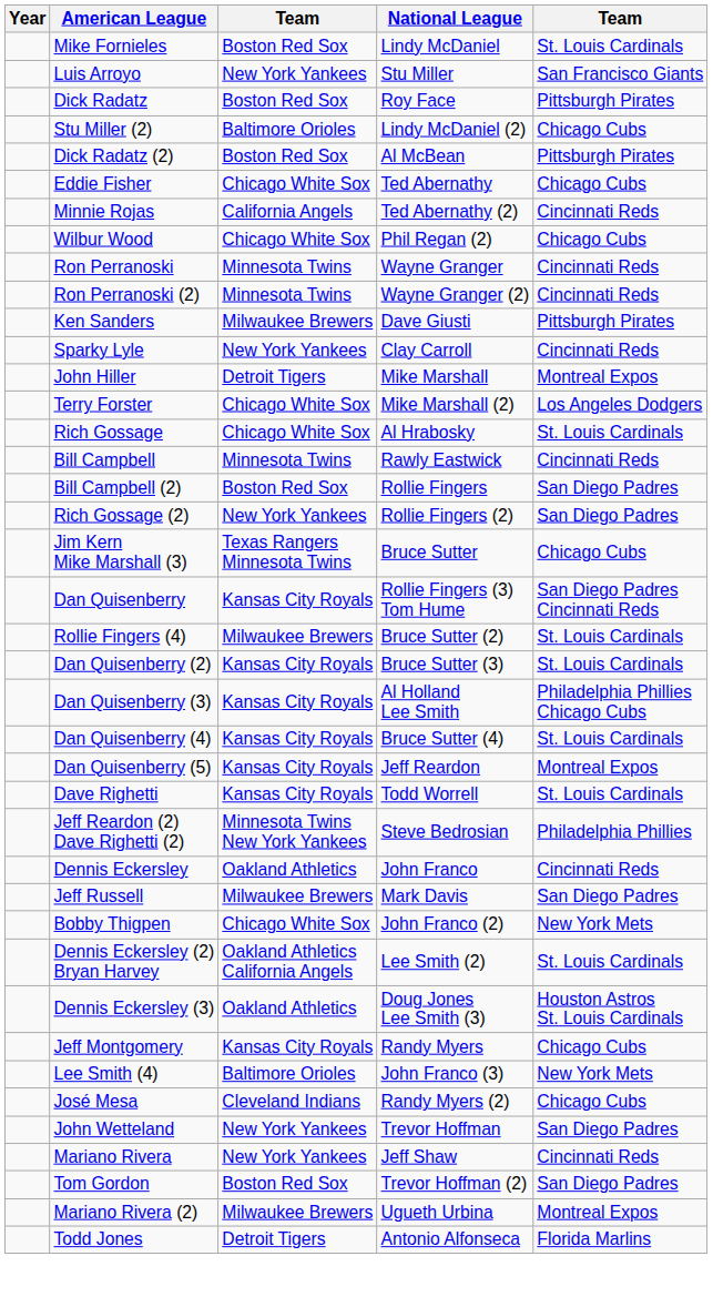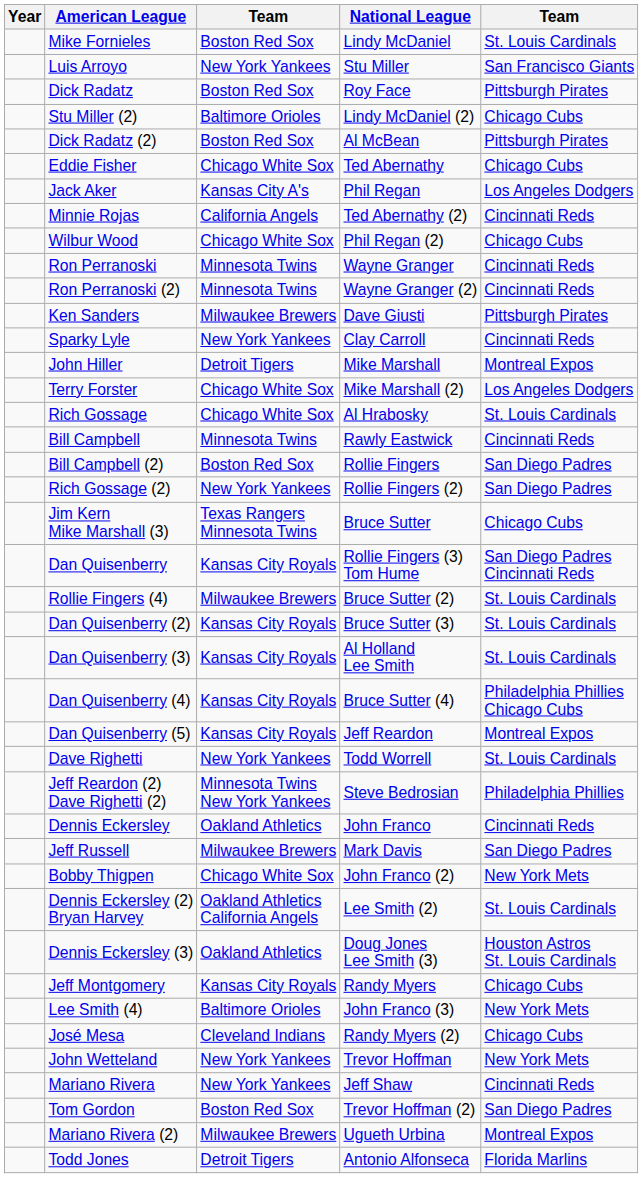 <table class="wikitable sortable">
 <tr>
 <th>Year</th>
 <th><a href='#'>American League</a></th>
 <th>Team</th>
 <th><a href='#'>National League</a></th>
 <th>Team</th>
 </tr>
 <tr>
 <td></td>
 <td><a href='#'>Mike Fornieles</a></td>
 <td><a href='#'>Boston Red Sox</a></td>
 <td><a href='#'>Lindy McDaniel</a></td>
 <td><a href='#'>St. Louis Cardinals</a></td>
 </tr>
 <tr>
 <td></td>
 <td><a href='#'>Luis Arroyo</a></td>
 <td><a href='#'>New York Yankees</a></td>
 <td><a href='#'>Stu Miller</a></td>
 <td><a href='#'>San Francisco Giants</a></td>
 </tr>
 <tr>
 <td></td>
 <td><a href='#'>Dick Radatz</a></td>
 <td><a href='#'>Boston Red Sox</a></td>
 <td><a href='#'>Roy Face</a></td>
 <td><a href='#'>Pittsburgh Pirates</a></td>
 </tr>
 <tr>
 <td></td>
 <td><a href='#'>Stu Miller</a> (2)</td>
 <td><a href='#'>Baltimore Orioles</a></td>
 <td><a href='#'>Lindy McDaniel</a> (2)</td>
 <td><a href='#'>Chicago Cubs</a></td>
 </tr>
 <tr>
 <td></td>
 <td><a href='#'>Dick Radatz</a> (2)</td>
 <td><a href='#'>Boston Red Sox</a></td>
 <td><a href='#'>Al McBean</a></td>
 <td><a href='#'>Pittsburgh Pirates</a></td>
 </tr>
 <tr>
 <td></td>
 <td><a href='#'>Eddie Fisher</a></td>
 <td><a href='#'>Chicago White Sox</a></td>
 <td><a href='#'>Ted Abernathy</a></td>
 <td><a href='#'>Chicago Cubs</a></td>
+</tr>
+<tr>
+<td></td>
+<td><a href='#'>Jack Aker</a></td>
+<td><a href='#'>Kansas City A's</a></td>
+<td><a href='#'>Phil Regan</a></td>
+<td><a href='#'>Los Angeles Dodgers</a></td>
 </tr>
 <tr>
 <td></td>
 <td><a href='#'>Minnie Rojas</a></td>
 <td><a href='#'>California Angels</a></td>
 <td><a href='#'>Ted Abernathy</a> (2)</td>
 <td><a href='#'>Cincinnati Reds</a></td>
 </tr>
 <tr>
 <td></td>
 <td><a href='#'>Wilbur Wood</a></td>
 <td><a href='#'>Chicago White Sox</a></td>
 <td><a href='#'>Phil Regan</a> (2)</td>
 <td><a href='#'>Chicago Cubs</a></td>
 </tr>
 <tr>
 <td></td>
 <td><a href='#'>Ron Perranoski</a></td>
 <td><a href='#'>Minnesota Twins</a></td>
 <td><a href='#'>Wayne Granger</a></td>
 <td><a href='#'>Cincinnati Reds</a></td>
 </tr>
 <tr>
 <td></td>
 <td><a href='#'>Ron Perranoski</a> (2)</td>
 <td><a href='#'>Minnesota Twins</a></td>
 <td><a href='#'>Wayne Granger</a> (2)</td>
 <td><a href='#'>Cincinnati Reds</a></td>
 </tr>
 <tr>
 <td></td>
 <td><a href='#'>Ken Sanders</a></td>
 <td><a href='#'>Milwaukee Brewers</a></td>
 <td><a href='#'>Dave Giusti</a></td>
 <td><a href='#'>Pittsburgh Pirates</a></td>
 </tr>
 <tr>
 <td></td>
 <td><a href='#'>Sparky Lyle</a></td>
 <td><a href='#'>New York Yankees</a></td>
 <td><a href='#'>Clay Carroll</a></td>
 <td><a href='#'>Cincinnati Reds</a></td>
 </tr>
 <tr>
 <td></td>
 <td><a href='#'>John Hiller</a></td>
 <td><a href='#'>Detroit Tigers</a></td>
 <td><a href='#'>Mike Marshall</a></td>
 <td><a href='#'>Montreal Expos</a></td>
 </tr>
 <tr>
 <td></td>
 <td><a href='#'>Terry Forster</a></td>
 <td><a href='#'>Chicago White Sox</a></td>
 <td><a href='#'>Mike Marshall</a> (2)</td>
 <td><a href='#'>Los Angeles Dodgers</a></td>
 </tr>
 <tr>
 <td></td>
 <td><a href='#'>Rich Gossage</a></td>
 <td><a href='#'>Chicago White Sox</a></td>
 <td><a href='#'>Al Hrabosky</a></td>
 <td><a href='#'>St. Louis Cardinals</a></td>
 </tr>
 <tr>
 <td></td>
 <td><a href='#'>Bill Campbell</a></td>
 <td><a href='#'>Minnesota Twins</a></td>
 <td><a href='#'>Rawly Eastwick</a></td>
 <td><a href='#'>Cincinnati Reds</a></td>
 </tr>
 <tr>
 <td></td>
 <td><a href='#'>Bill Campbell</a> (2)</td>
 <td><a href='#'>Boston Red Sox</a></td>
 <td><a href='#'>Rollie Fingers</a></td>
 <td><a href='#'>San Diego Padres</a></td>
 </tr>
 <tr>
 <td></td>
 <td><a href='#'>Rich Gossage</a> (2)</td>
 <td><a href='#'>New York Yankees</a></td>
 <td><a href='#'>Rollie Fingers</a> (2)</td>
 <td><a href='#'>San Diego Padres</a></td>
 </tr>
 <tr>
 <td></td>
 <td><a href='#'>Jim Kern</a><br><a href='#'>Mike Marshall</a> (3)</td>
 <td><a href='#'>Texas Rangers</a><br><a href='#'>Minnesota Twins</a></td>
 <td><a href='#'>Bruce Sutter</a></td>
 <td><a href='#'>Chicago Cubs</a></td>
 </tr>
 <tr>
 <td></td>
 <td><a href='#'>Dan Quisenberry</a></td>
 <td><a href='#'>Kansas City Royals</a></td>
 <td><a href='#'>Rollie Fingers</a> (3)<br><a href='#'>Tom Hume</a></td>
 <td><a href='#'>San Diego Padres</a><br><a href='#'>Cincinnati Reds</a></td>
 </tr>
 <tr>
 <td></td>
 <td><a href='#'>Rollie Fingers</a> (4)</td>
 <td><a href='#'>Milwaukee Brewers</a></td>
 <td><a href='#'>Bruce Sutter</a> (2)</td>
 <td><a href='#'>St. Louis Cardinals</a></td>
 </tr>
 <tr>
 <td></td>
 <td><a href='#'>Dan Quisenberry</a> (2)</td>
 <td><a href='#'>Kansas City Royals</a></td>
 <td><a href='#'>Bruce Sutter</a> (3)</td>
 <td><a href='#'>St. Louis Cardinals</a></td>
 </tr>
 <tr>
 <td></td>
 <td><a href='#'>Dan Quisenberry</a> (3)</td>
 <td><a href='#'>Kansas City Royals</a></td>
 <td><a href='#'>Al Holland</a><br><a href='#'>Lee Smith</a></td>
-<td><a href='#'>Philadelphia Phillies</a><br><a href='#'>Chicago Cubs</a></td>
+<td><a href='#'>St. Louis Cardinals</a></td>
 </tr>
 <tr>
 <td></td>
 <td><a href='#'>Dan Quisenberry</a> (4)</td>
 <td><a href='#'>Kansas City Royals</a></td>
 <td><a href='#'>Bruce Sutter</a> (4)</td>
-<td><a href='#'>St. Louis Cardinals</a></td>
+<td><a href='#'>Philadelphia Phillies</a><br><a href='#'>Chicago Cubs</a></td>
 </tr>
 <tr>
 <td></td>
 <td><a href='#'>Dan Quisenberry</a> (5)</td>
 <td><a href='#'>Kansas City Royals</a></td>
 <td><a href='#'>Jeff Reardon</a></td>
 <td><a href='#'>Montreal Expos</a></td>
 </tr>
 <tr>
 <td></td>
 <td><a href='#'>Dave Righetti</a></td>
-<td><a href='#'>Kansas City Royals</a></td>
+<td><a href='#'>New York Yankees</a></td>
 <td><a href='#'>Todd Worrell</a></td>
 <td><a href='#'>St. Louis Cardinals</a></td>
 </tr>
 <tr>
 <td></td>
 <td><a href='#'>Jeff Reardon</a> (2)<br><a href='#'>Dave Righetti</a> (2)</td>
 <td><a href='#'>Minnesota Twins</a><br><a href='#'>New York Yankees</a></td>
 <td><a href='#'>Steve Bedrosian</a></td>
 <td><a href='#'>Philadelphia Phillies</a></td>
 </tr>
 <tr>
 <td></td>
 <td><a href='#'>Dennis Eckersley</a></td>
 <td><a href='#'>Oakland Athletics</a></td>
 <td><a href='#'>John Franco</a></td>
 <td><a href='#'>Cincinnati Reds</a></td>
 </tr>
 <tr>
 <td></td>
 <td><a href='#'>Jeff Russell</a></td>
 <td><a href='#'>Milwaukee Brewers</a></td>
 <td><a href='#'>Mark Davis</a></td>
 <td><a href='#'>San Diego Padres</a></td>
 </tr>
 <tr>
 <td></td>
 <td><a href='#'>Bobby Thigpen</a></td>
 <td><a href='#'>Chicago White Sox</a></td>
 <td><a href='#'>John Franco</a> (2)</td>
 <td><a href='#'>New York Mets</a></td>
 </tr>
 <tr>
 <td></td>
 <td><a href='#'>Dennis Eckersley</a> (2)<br><a href='#'>Bryan Harvey</a></td>
 <td><a href='#'>Oakland Athletics</a><br><a href='#'>California Angels</a></td>
 <td><a href='#'>Lee Smith</a> (2)</td>
 <td><a href='#'>St. Louis Cardinals</a></td>
 </tr>
 <tr>
 <td></td>
 <td><a href='#'>Dennis Eckersley</a> (3)</td>
 <td><a href='#'>Oakland Athletics</a></td>
 <td><a href='#'>Doug Jones</a><br><a href='#'>Lee Smith</a> (3)</td>
 <td><a href='#'>Houston Astros</a><br><a href='#'>St. Louis Cardinals</a></td>
 </tr>
 <tr>
 <td></td>
 <td><a href='#'>Jeff Montgomery</a></td>
 <td><a href='#'>Kansas City Royals</a></td>
 <td><a href='#'>Randy Myers</a></td>
 <td><a href='#'>Chicago Cubs</a></td>
 </tr>
 <tr>
 <td></td>
 <td><a href='#'>Lee Smith</a> (4)</td>
 <td><a href='#'>Baltimore Orioles</a></td>
 <td><a href='#'>John Franco</a> (3)</td>
 <td><a href='#'>New York Mets</a></td>
 </tr>
 <tr>
 <td></td>
 <td><a href='#'>José Mesa</a></td>
 <td><a href='#'>Cleveland Indians</a></td>
 <td><a href='#'>Randy Myers</a> (2)</td>
 <td><a href='#'>Chicago Cubs</a></td>
 </tr>
 <tr>
 <td></td>
 <td><a href='#'>John Wetteland</a></td>
 <td><a href='#'>New York Yankees</a></td>
 <td><a href='#'>Trevor Hoffman</a></td>
-<td><a href='#'>San Diego Padres</a></td>
+<td><a href='#'>New York Mets</a></td>
 </tr>
 <tr>
 <td></td>
 <td><a href='#'>Mariano Rivera</a></td>
 <td><a href='#'>New York Yankees</a></td>
 <td><a href='#'>Jeff Shaw</a></td>
 <td><a href='#'>Cincinnati Reds</a></td>
 </tr>
 <tr>
 <td></td>
 <td><a href='#'>Tom Gordon</a></td>
 <td><a href='#'>Boston Red Sox</a></td>
 <td><a href='#'>Trevor Hoffman</a> (2)</td>
 <td><a href='#'>San Diego Padres</a></td>
 </tr>
 <tr>
 <td></td>
 <td><a href='#'>Mariano Rivera</a> (2)</td>
 <td><a href='#'>Milwaukee Brewers</a></td>
 <td><a href='#'>Ugueth Urbina</a></td>
 <td><a href='#'>Montreal Expos</a></td>
 </tr>
 <tr>
 <td></td>
 <td><a href='#'>Todd Jones</a></td>
 <td><a href='#'>Detroit Tigers</a></td>
 <td><a href='#'>Antonio Alfonseca</a></td>
 <td><a href='#'>Florida Marlins</a></td>
 </tr>
 </table>
